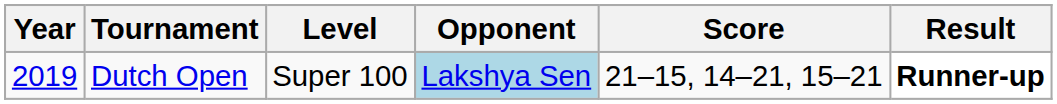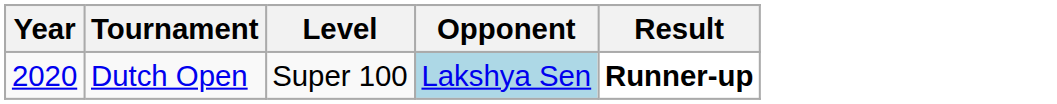 <table class="sortable wikitable" style="font-size: 90%;">
 <tr>
 <th>Year</th>
 <th>Tournament</th>
 <th>Level</th>
 <th>Opponent</th>
-<th>Score</th>
 <th>Result</th>
 </tr>
 <tr>
-<td align="center"><a href='#'>2019</a></td>
+<td align="center"><a href='#'>2020</a></td>
 <td align="left"><a href='#'>Dutch Open</a></td>
 <td align="left">Super 100</td>
 <td align="left" style="background: lightblue;"> <a href='#'>Lakshya Sen</a></td>
-<td align="left">21–15, 14–21, 15–21</td>
 <td style="text-align:left; background:white"> <strong>Runner-up</strong></td>
 </tr>
 </table>
